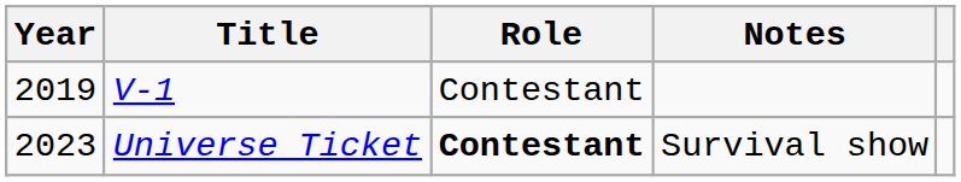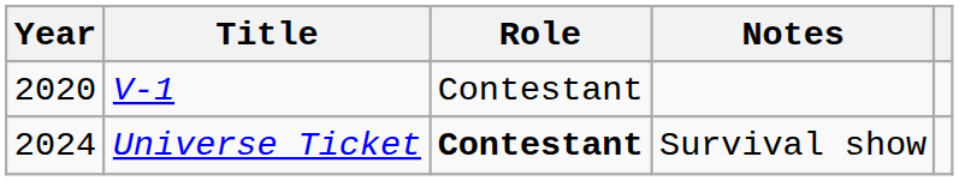 <table class="wikitable plainrowheaders">
 <tr>
 <th scope="col">Year</th>
 <th scope="col">Title</th>
 <th scope="col">Role</th>
 <th scope="col">Notes</th>
 <th scope="col" class="unsortable"></th>
 </tr>
 <tr>
-<td>2019</td>
+<td>2020</td>
 <td><em><a href='#'>V-1</a></em></td>
 <td>Contestant</td>
 <td></td>
 <td></td>
 </tr>
 <tr>
-<td>2023</td>
+<td>2024</td>
 <td><em><a href='#'>Universe Ticket</a></em></td>
 <td><strong>Contestant</strong></td>
 <td>Survival show</td>
 <td align="center"></td>
 </tr>
 </table>
